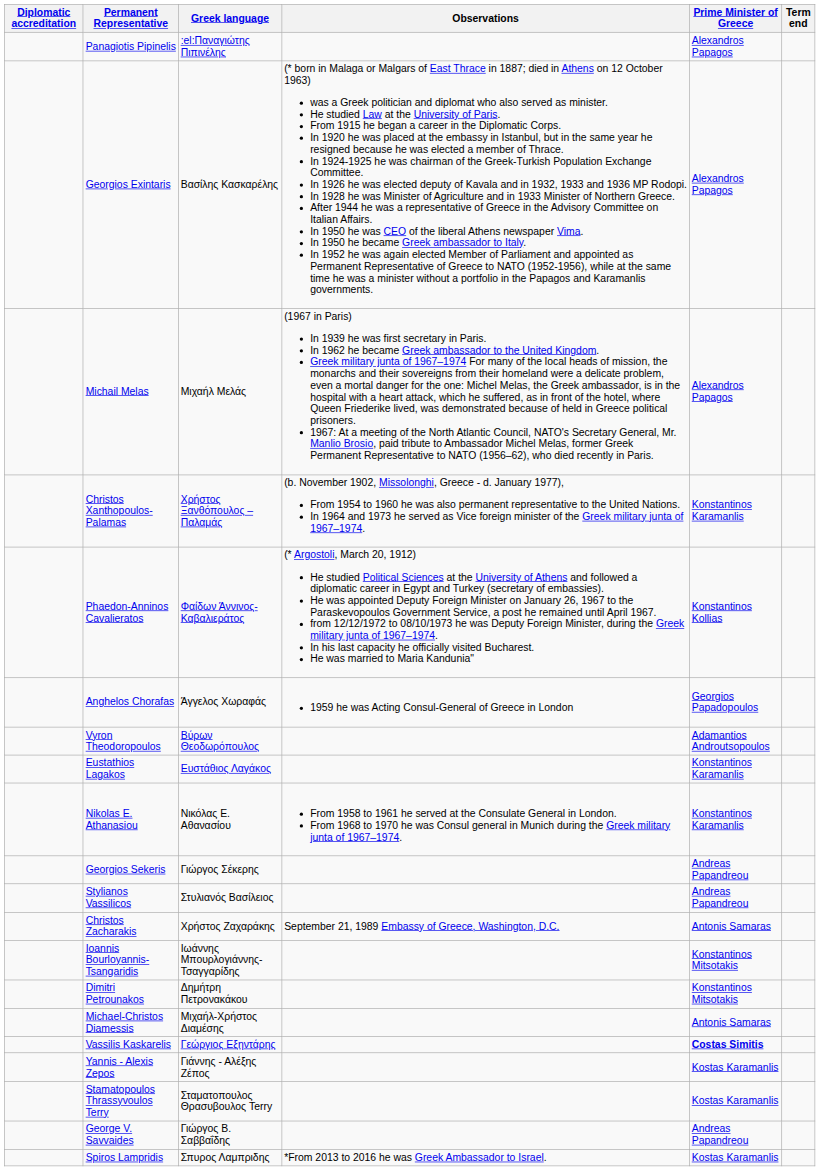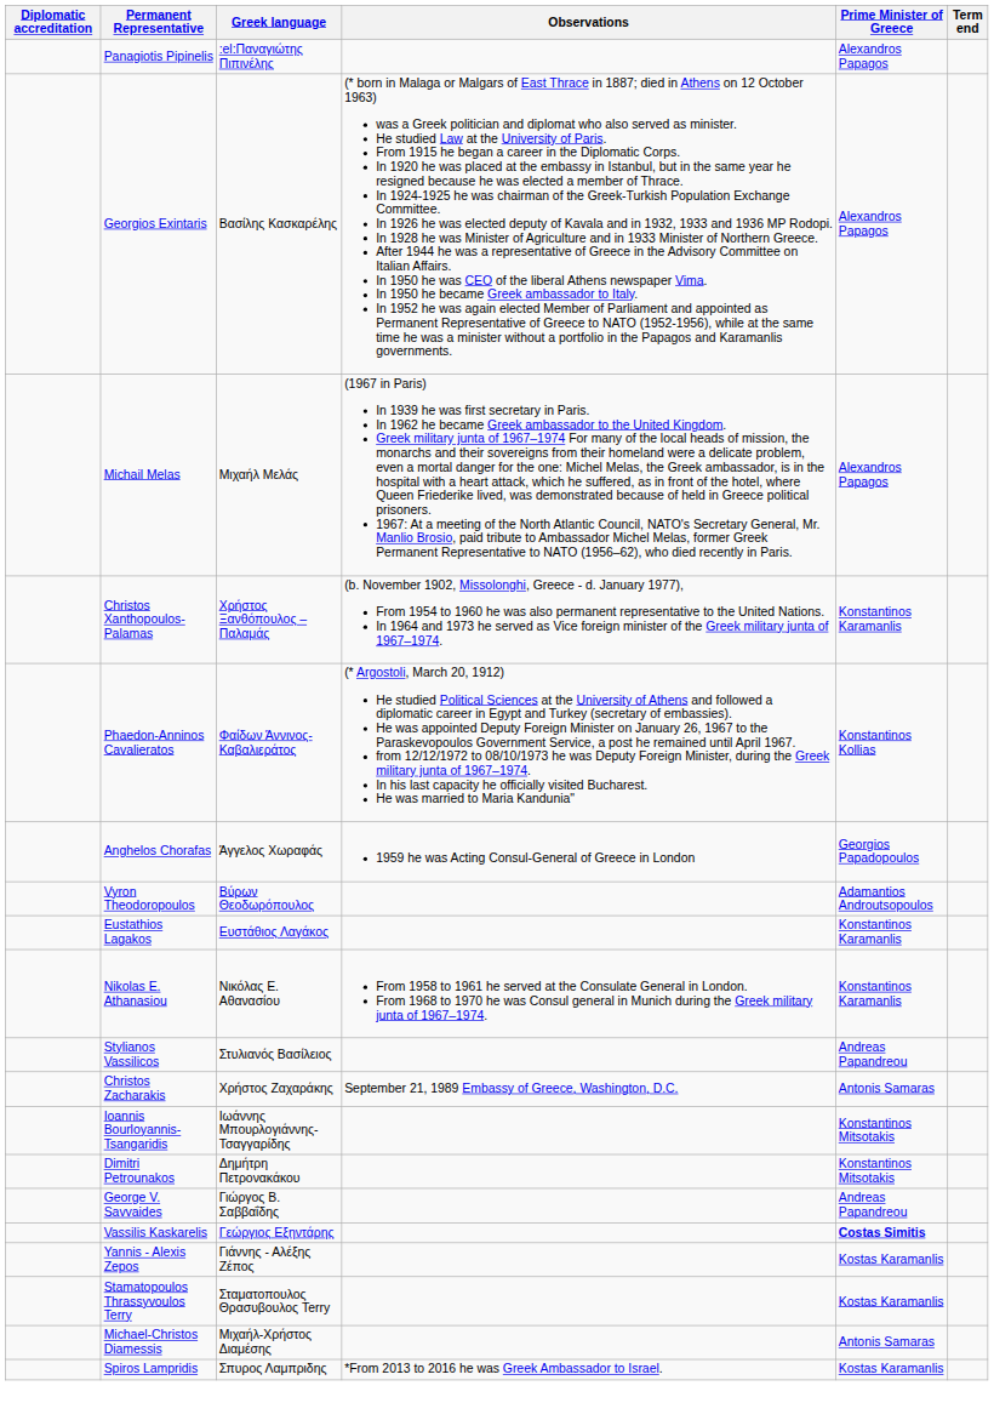 <table class="wikitable sortable">
 <tr>
 <th><a href='#'>Diplomatic accreditation</a></th>
 <th><a href='#'>Permanent Representative</a></th>
 <th><a href='#'>Greek language</a></th>
 <th>Observations</th>
 <th><a href='#'>Prime Minister of Greece</a></th>
 <th>Term end</th>
 </tr>
 <tr>
 <td></td>
 <td><a href='#'>Panagiotis Pipinelis</a></td>
 <td><a href='#'>:el:Παναγιώτης Πιπινέλης</a></td>
 <td></td>
 <td><a href='#'>Alexandros Papagos</a></td>
 <td></td>
 </tr>
 <tr>
 <td></td>
 <td><a href='#'>Georgios Exintaris</a></td>
 <td>Βασίλης Κασκαρέλης</td>
 <td>(* born in Malaga or Malgars of <a href='#'>East Thrace</a> in 1887; died in <a href='#'>Athens</a> on 12 October 1963)<br><ul><li>was a Greek politician and diplomat who also served as minister.</li><li>He studied <a href='#'>Law</a> at the <a href='#'>University of Paris</a>.</li><li>From 1915 he began a career in the Diplomatic Corps.</li><li>In 1920 he was placed at the embassy in Istanbul, but in the same year he resigned because he was elected a member of Thrace.</li><li>In 1924-1925 he was chairman of the Greek-Turkish Population Exchange Committee.</li><li>In 1926 he was elected deputy of Kavala and in 1932, 1933 and 1936 MP Rodopi.</li><li>In 1928 he was Minister of Agriculture and in 1933 Minister of Northern Greece.</li><li>After 1944 he was a representative of Greece in the Advisory Committee on Italian Affairs.</li><li>In 1950 he was <a href='#'>CEO</a> of the liberal Athens newspaper <a href='#'>Vima</a>.</li><li>In 1950 he became <a href='#'>Greek ambassador to Italy</a>.</li><li>In 1952 he was again elected Member of Parliament and appointed as Permanent Representative of Greece to NATO (1952-1956), while at the same time he was a minister without a portfolio in the Papagos and Karamanlis governments.</li></ul></td>
 <td><a href='#'>Alexandros Papagos</a></td>
 <td></td>
 </tr>
 <tr>
 <td></td>
 <td><a href='#'>Michail Melas</a></td>
 <td>Μιχαήλ Μελάς</td>
 <td>(1967 in Paris)<br><ul><li>In 1939 he was first secretary in Paris.</li><li>In 1962 he became <a href='#'>Greek ambassador to the United Kingdom</a>.</li><li><a href='#'>Greek military junta of 1967–1974</a> For many of the local heads of mission, the monarchs and their sovereigns from their homeland were a delicate problem, even a mortal danger for the one: Michel Melas, the Greek ambassador, is in the hospital with a heart attack, which he suffered, as in front of the hotel, where Queen Friederike lived, was demonstrated because of held in Greece political prisoners.</li><li>1967: At a meeting of the North Atlantic Council, NATO's Secretary General, Mr. <a href='#'>Manlio Brosio</a>, paid tribute to Ambassador Michel Melas, former Greek Permanent Representative to NATO (1956–62), who died recently in Paris.</li></ul></td>
 <td><a href='#'>Alexandros Papagos</a></td>
 <td></td>
 </tr>
 <tr>
 <td></td>
 <td><a href='#'>Christos Xanthopoulos-Palamas</a></td>
 <td><a href='#'>Χρήστος Ξανθόπουλος – Παλαμάς</a></td>
 <td>(b. November 1902, <a href='#'>Missolonghi</a>, Greece - d. January 1977),<br><ul><li>From 1954 to 1960 he was also permanent representative to the United Nations.</li><li>In 1964 and 1973 he served as Vice foreign minister of the <a href='#'>Greek military junta of 1967–1974</a>.</li></ul></td>
 <td><a href='#'>Konstantinos Karamanlis</a></td>
 <td></td>
 </tr>
 <tr>
 <td></td>
 <td><a href='#'>Phaedon-Anninos Cavalieratos</a></td>
 <td><a href='#'>Φαίδων Άννινος-Καβαλιεράτος</a></td>
 <td>(* <a href='#'>Argostoli</a>, March 20, 1912)<br><ul><li>He studied <a href='#'>Political Sciences</a> at the <a href='#'>University of Athens</a> and followed a diplomatic career in Egypt and Turkey (secretary of embassies).</li><li>He was appointed Deputy Foreign Minister on January 26, 1967 to the Paraskevopoulos Government Service, a post he remained until April 1967.</li><li>from 12/12/1972 to 08/10/1973 he was Deputy Foreign Minister, during the <a href='#'>Greek military junta of 1967–1974</a>.</li><li>In his last capacity he officially visited Bucharest.</li><li>He was married to Maria Kandunia"</li></ul></td>
 <td><a href='#'>Konstantinos Kollias</a></td>
 <td></td>
 </tr>
 <tr>
 <td></td>
 <td><a href='#'>Anghelos Chorafas</a></td>
 <td>Άγγελος Χωραφάς</td>
 <td><br><ul><li>1959 he was Acting Consul-General of Greece in London</li></ul></td>
 <td><a href='#'>Georgios Papadopoulos</a></td>
 <td></td>
 </tr>
 <tr>
 <td></td>
 <td><a href='#'>Vyron Theodoropoulos</a></td>
 <td><a href='#'>Βύρων Θεοδωρόπουλος</a></td>
 <td></td>
 <td><a href='#'>Adamantios Androutsopoulos</a></td>
 <td></td>
 </tr>
 <tr>
 <td></td>
 <td><a href='#'>Eustathios Lagakos</a></td>
 <td><a href='#'>Ευστάθιος Λαγάκος</a></td>
 <td></td>
 <td><a href='#'>Konstantinos Karamanlis</a></td>
 <td></td>
 </tr>
 <tr>
 <td></td>
 <td><a href='#'>Nikolas E. Athanasiou</a></td>
 <td>Νικόλας Ε. Αθανασίου</td>
 <td><br><ul><li>From 1958 to 1961 he served at the Consulate General in London.</li><li>From 1968 to 1970 he was Consul general in Munich during the <a href='#'>Greek military junta of 1967–1974</a>.</li></ul></td>
 <td><a href='#'>Konstantinos Karamanlis</a></td>
 <td></td>
 </tr>
 <tr>
 <td></td>
-<td><a href='#'>Georgios Sekeris</a></td>
-<td>Γιώργος Σέκερης</td>
-<td></td>
-<td><a href='#'>Andreas Papandreou</a></td>
-<td></td>
-</tr>
-<tr>
-<td></td>
 <td><a href='#'>Stylianos Vassilicos</a></td>
 <td>Στυλιανός Βασίλειος</td>
 <td></td>
 <td><a href='#'>Andreas Papandreou</a></td>
 <td></td>
 </tr>
 <tr>
 <td></td>
 <td><a href='#'>Christos Zacharakis</a></td>
 <td>Χρήστος Ζαχαράκης</td>
 <td>September 21, 1989 <a href='#'>Embassy of Greece, Washington, D.C.</a></td>
 <td><a href='#'>Antonis Samaras</a></td>
 <td></td>
 </tr>
 <tr>
 <td></td>
 <td><a href='#'>Ioannis Bourloyannis-Tsangaridis</a></td>
 <td>Ιωάννης Μπουρλογιάννης-Τσαγγαρίδης</td>
 <td></td>
 <td><a href='#'>Konstantinos Mitsotakis</a></td>
 <td></td>
 </tr>
 <tr>
 <td></td>
 <td><a href='#'>Dimitri Petrounakos</a></td>
 <td>Δημήτρη Πετρονακάκου</td>
 <td></td>
 <td><a href='#'>Konstantinos Mitsotakis</a></td>
 <td></td>
 </tr>
 <tr>
 <td></td>
-<td><a href='#'>Michael-Christos Diamessis</a></td>
-<td>Μιχαήλ-Χρήστος Διαμέσης</td>
+<td><a href='#'>George V. Savvaides</a></td>
+<td>Γιώργος Β. Σαββαΐδης</td>
 <td></td>
-<td><a href='#'>Antonis Samaras</a></td>
+<td><a href='#'>Andreas Papandreou</a></td>
 <td></td>
 </tr>
 <tr>
 <td></td>
 <td><a href='#'>Vassilis Kaskarelis</a></td>
 <td><a href='#'>Γεώργιος Εξηντάρης</a></td>
 <td></td>
 <td><strong><a href='#'>Costas Simitis</a></strong></td>
 <td></td>
 </tr>
 <tr>
 <td></td>
 <td><a href='#'>Yannis - Alexis Zepos</a></td>
 <td>Γιάννης - Αλέξης Ζέπος</td>
 <td></td>
 <td><a href='#'>Kostas Karamanlis</a></td>
 <td></td>
 </tr>
 <tr>
 <td></td>
 <td><a href='#'>Stamatopoulos Thrassyvoulos Terry</a></td>
 <td>Σταματοπουλος Θρασυβουλος Terry</td>
 <td></td>
 <td><a href='#'>Kostas Karamanlis</a></td>
 <td></td>
 </tr>
 <tr>
 <td></td>
-<td><a href='#'>George V. Savvaides</a></td>
-<td>Γιώργος Β. Σαββαΐδης</td>
+<td><a href='#'>Michael-Christos Diamessis</a></td>
+<td>Μιχαήλ-Χρήστος Διαμέσης</td>
 <td></td>
-<td><a href='#'>Andreas Papandreou</a></td>
+<td><a href='#'>Antonis Samaras</a></td>
 <td></td>
 </tr>
 <tr>
 <td></td>
 <td><a href='#'>Spiros Lampridis</a></td>
 <td>Σπυρος Λαμπριδης</td>
 <td>*From 2013 to 2016 he was <a href='#'>Greek Ambassador to Israel</a>.</td>
 <td><a href='#'>Kostas Karamanlis</a></td>
 <td></td>
 </tr>
 </table>
